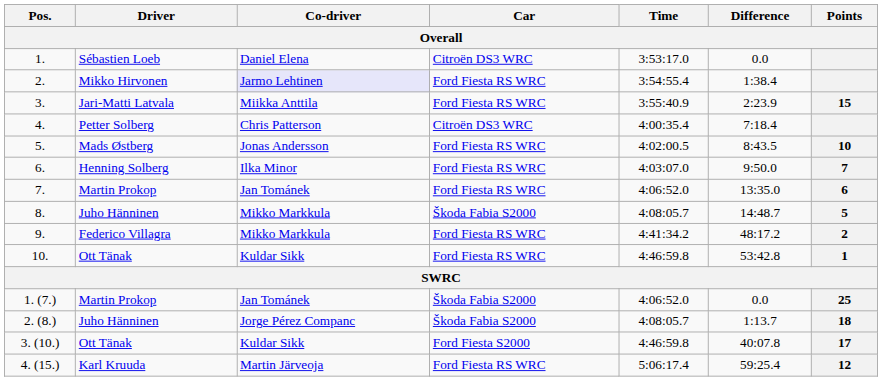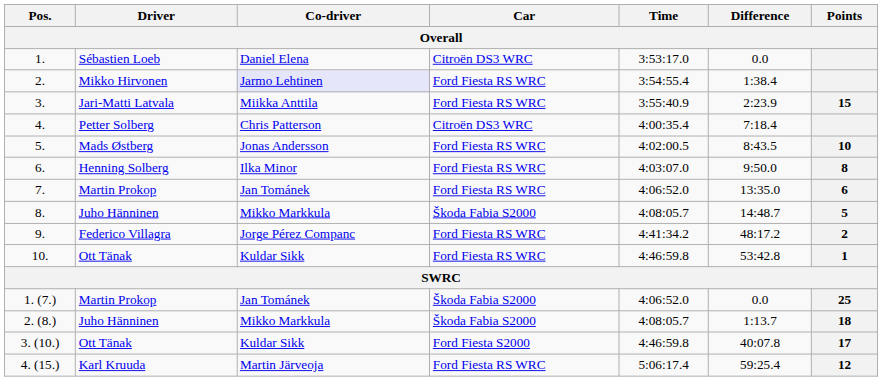 <table class="wikitable" width="100%" style="text-align: center; font-size: 90%; max-width: 950px;">
 <tr>
 <th>Pos.</th>
 <th>Driver</th>
 <th>Co-driver</th>
 <th>Car</th>
 <th>Time</th>
 <th>Difference</th>
 <th>Points</th>
 </tr>
 <tr>
 <th colspan=7>Overall</th>
 </tr>
 <tr>
 <td>1.</td>
 <td align="left"> <a href='#'>Sébastien Loeb</a></td>
 <td align="left"> <a href='#'>Daniel Elena</a></td>
 <td align="left"><a href='#'>Citroën DS3 WRC</a></td>
 <td>3:53:17.0</td>
 <td>0.0</td>
 <th></th>
 </tr>
 <tr>
 <td>2.</td>
 <td align="left"> <a href='#'>Mikko Hirvonen</a></td>
 <td align="left" style="background: lavender;"> <a href='#'>Jarmo Lehtinen</a></td>
 <td align="left"><a href='#'>Ford Fiesta RS WRC</a></td>
 <td>3:54:55.4</td>
 <td>1:38.4</td>
 <th></th>
 </tr>
 <tr>
 <td>3.</td>
 <td align="left"> <a href='#'>Jari-Matti Latvala</a></td>
 <td align="left"> <a href='#'>Miikka Anttila</a></td>
 <td align="left"><a href='#'>Ford Fiesta RS WRC</a></td>
 <td>3:55:40.9</td>
 <td>2:23.9</td>
 <th>15</th>
 </tr>
 <tr>
 <td>4.</td>
 <td align="left"> <a href='#'>Petter Solberg</a></td>
 <td align="left"> <a href='#'>Chris Patterson</a></td>
 <td align="left"><a href='#'>Citroën DS3 WRC</a></td>
 <td>4:00:35.4</td>
 <td>7:18.4</td>
 <th></th>
 </tr>
 <tr>
 <td>5.</td>
 <td align="left"> <a href='#'>Mads Østberg</a></td>
 <td align="left"> <a href='#'>Jonas Andersson</a></td>
 <td align="left"><a href='#'>Ford Fiesta RS WRC</a></td>
 <td>4:02:00.5</td>
 <td>8:43.5</td>
 <th>10</th>
 </tr>
 <tr>
 <td>6.</td>
 <td align="left"> <a href='#'>Henning Solberg</a></td>
 <td align="left"> <a href='#'>Ilka Minor</a></td>
 <td align="left"><a href='#'>Ford Fiesta RS WRC</a></td>
 <td>4:03:07.0</td>
 <td>9:50.0</td>
-<th>7</th>
+<th>8</th>
 </tr>
 <tr>
 <td>7.</td>
 <td align="left"> <a href='#'>Martin Prokop</a></td>
 <td align="left"> <a href='#'>Jan Tománek</a></td>
 <td align="left"><a href='#'>Ford Fiesta RS WRC</a></td>
 <td>4:06:52.0</td>
 <td>13:35.0</td>
 <th>6</th>
 </tr>
 <tr>
 <td>8.</td>
 <td align="left"> <a href='#'>Juho Hänninen</a></td>
 <td align="left"> <a href='#'>Mikko Markkula</a></td>
 <td align="left"><a href='#'>Škoda Fabia S2000</a></td>
 <td>4:08:05.7</td>
 <td>14:48.7</td>
 <th>5</th>
 </tr>
 <tr>
 <td>9.</td>
 <td align="left"> <a href='#'>Federico Villagra</a></td>
-<td align="left"> <a href='#'>Mikko Markkula</a></td>
+<td align="left"> <a href='#'>Jorge Pérez Companc</a></td>
 <td align="left"><a href='#'>Ford Fiesta RS WRC</a></td>
 <td>4:41:34.2</td>
 <td>48:17.2</td>
 <th>2</th>
 </tr>
 <tr>
 <td>10.</td>
 <td align="left"> <a href='#'>Ott Tänak</a></td>
 <td align="left"> <a href='#'>Kuldar Sikk</a></td>
 <td align="left"><a href='#'>Ford Fiesta RS WRC</a></td>
 <td>4:46:59.8</td>
 <td>53:42.8</td>
 <th>1</th>
 </tr>
 <tr>
 <th colspan=7>SWRC</th>
 </tr>
 <tr>
 <td>1. (7.)</td>
 <td align="left"> <a href='#'>Martin Prokop</a></td>
 <td align="left"> <a href='#'>Jan Tománek</a></td>
 <td align="left"><a href='#'>Škoda Fabia S2000</a></td>
 <td>4:06:52.0</td>
 <td>0.0</td>
 <th>25</th>
 </tr>
 <tr>
 <td>2. (8.)</td>
 <td align="left"> <a href='#'>Juho Hänninen</a></td>
-<td align="left"> <a href='#'>Jorge Pérez Companc</a></td>
+<td align="left"> <a href='#'>Mikko Markkula</a></td>
 <td align="left"><a href='#'>Škoda Fabia S2000</a></td>
 <td>4:08:05.7</td>
 <td>1:13.7</td>
 <th>18</th>
 </tr>
 <tr>
 <td>3. (10.)</td>
 <td align="left"> <a href='#'>Ott Tänak</a></td>
 <td align="left"> <a href='#'>Kuldar Sikk</a></td>
 <td align="left"><a href='#'>Ford Fiesta S2000</a></td>
 <td>4:46:59.8</td>
 <td>40:07.8</td>
 <th>17</th>
 </tr>
 <tr>
 <td>4. (15.)</td>
 <td align="left"> <a href='#'>Karl Kruuda</a></td>
 <td align="left"> <a href='#'>Martin Järveoja</a></td>
 <td align="left"><a href='#'>Ford Fiesta RS WRC</a></td>
 <td>5:06:17.4</td>
 <td>59:25.4</td>
 <th>12</th>
 </tr>
 </table>
